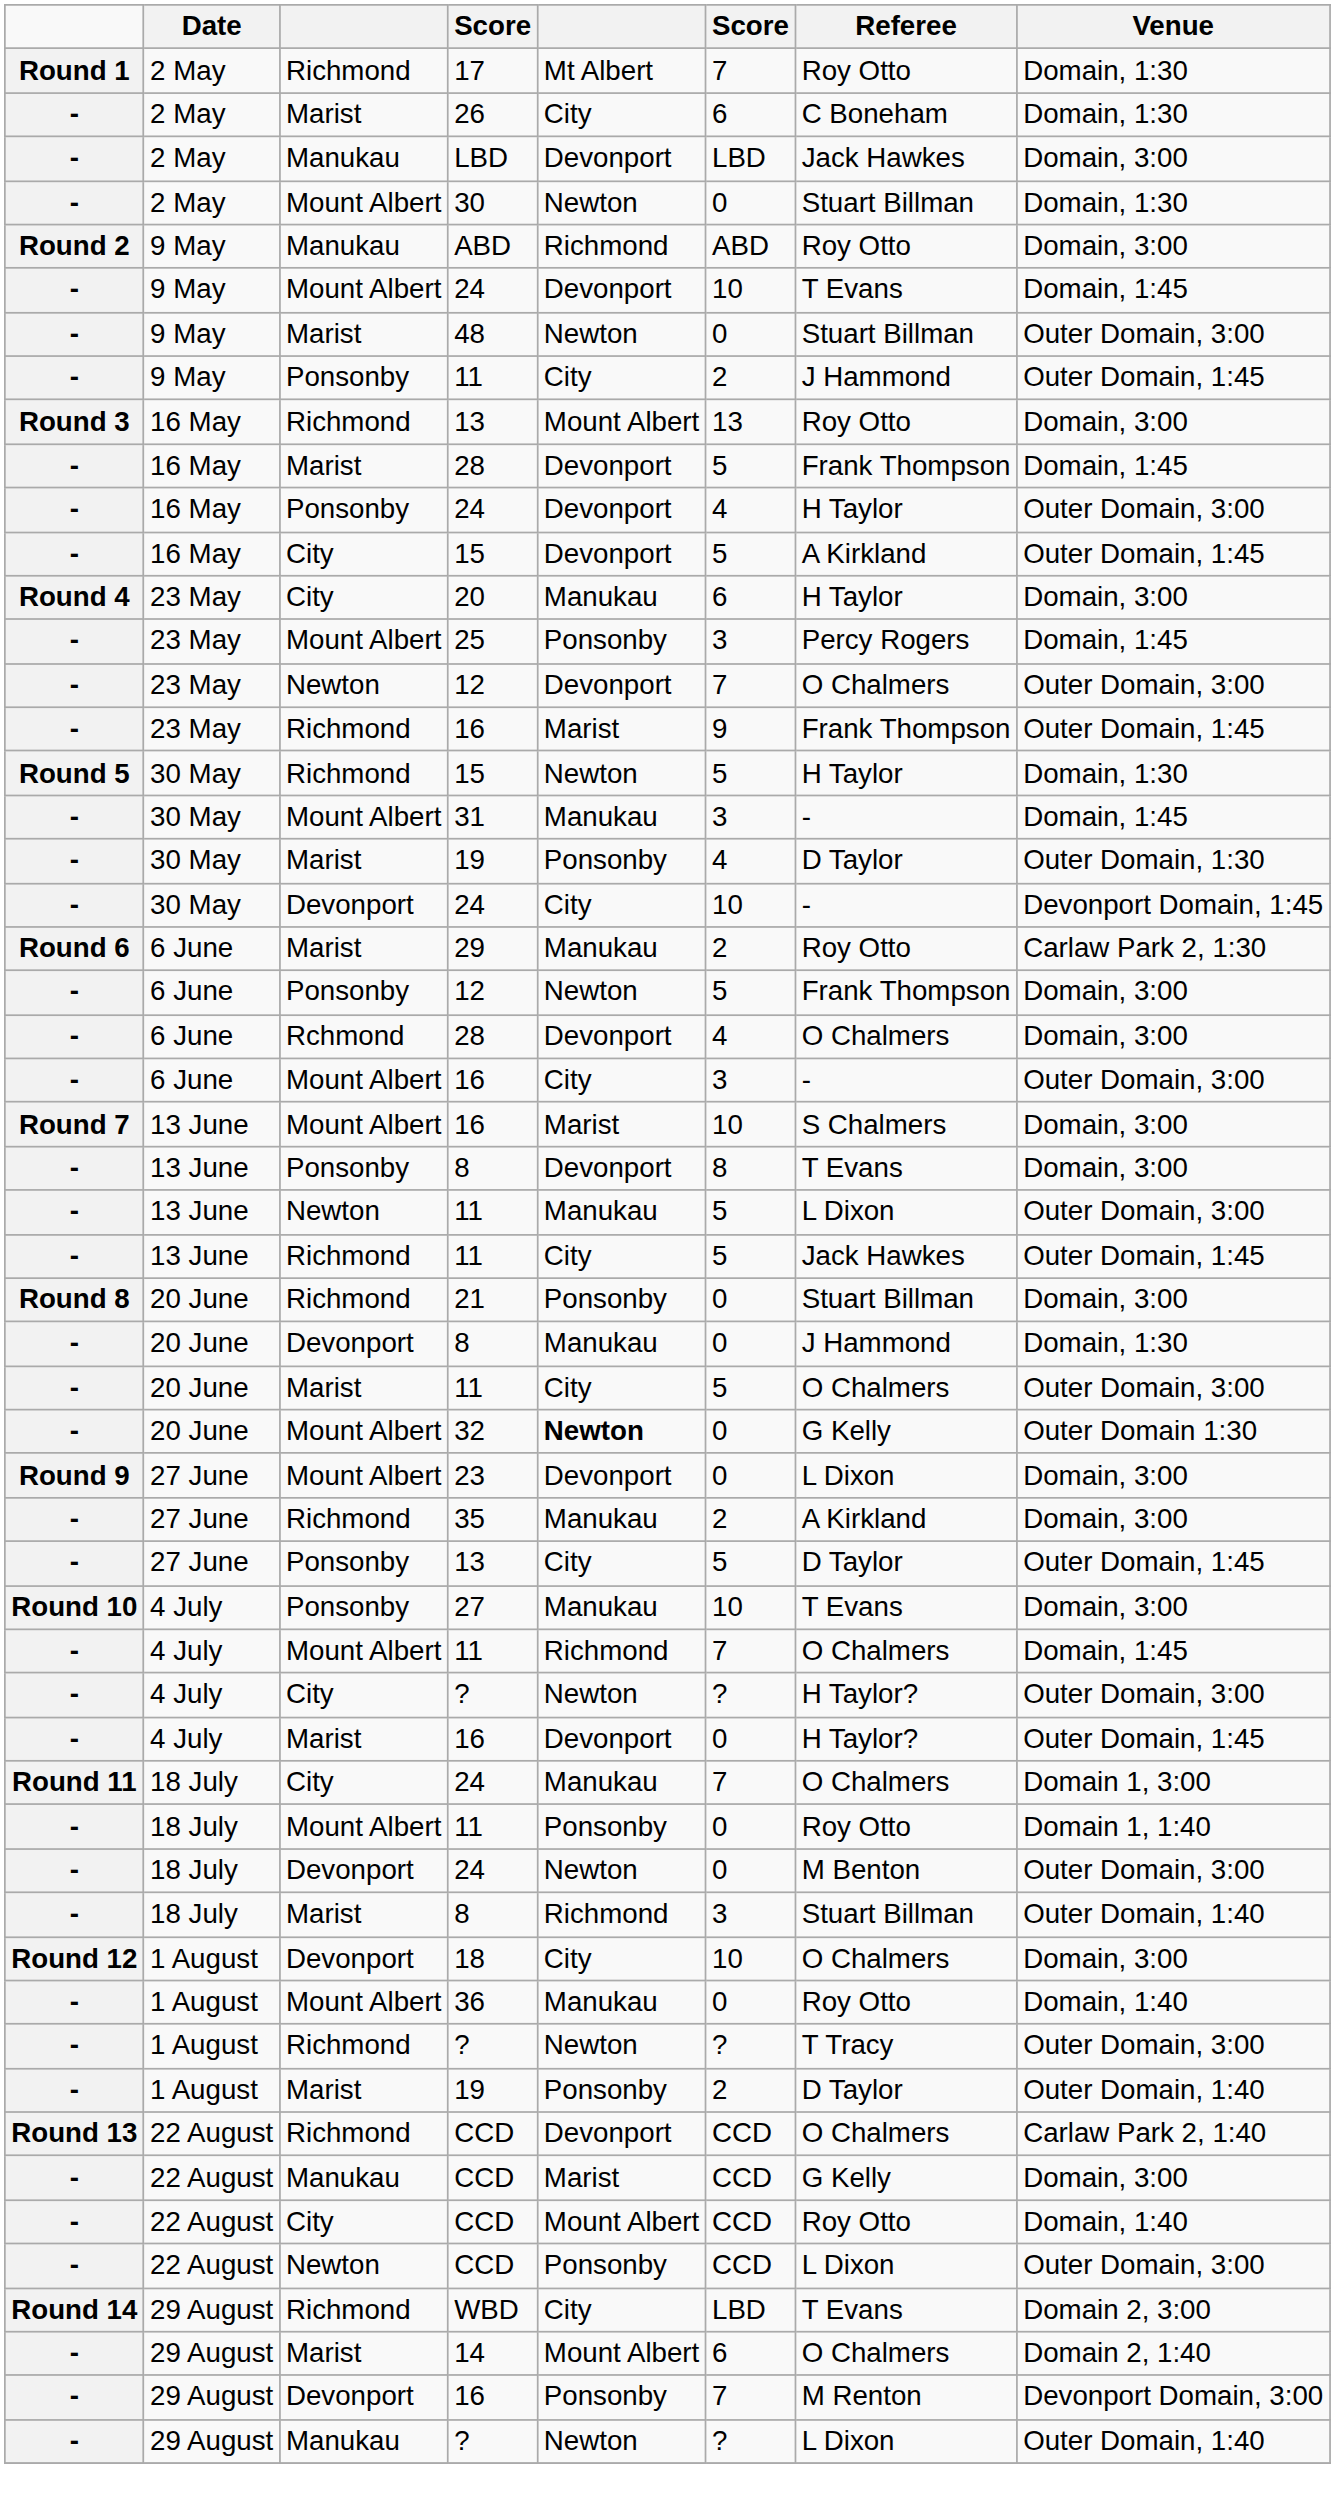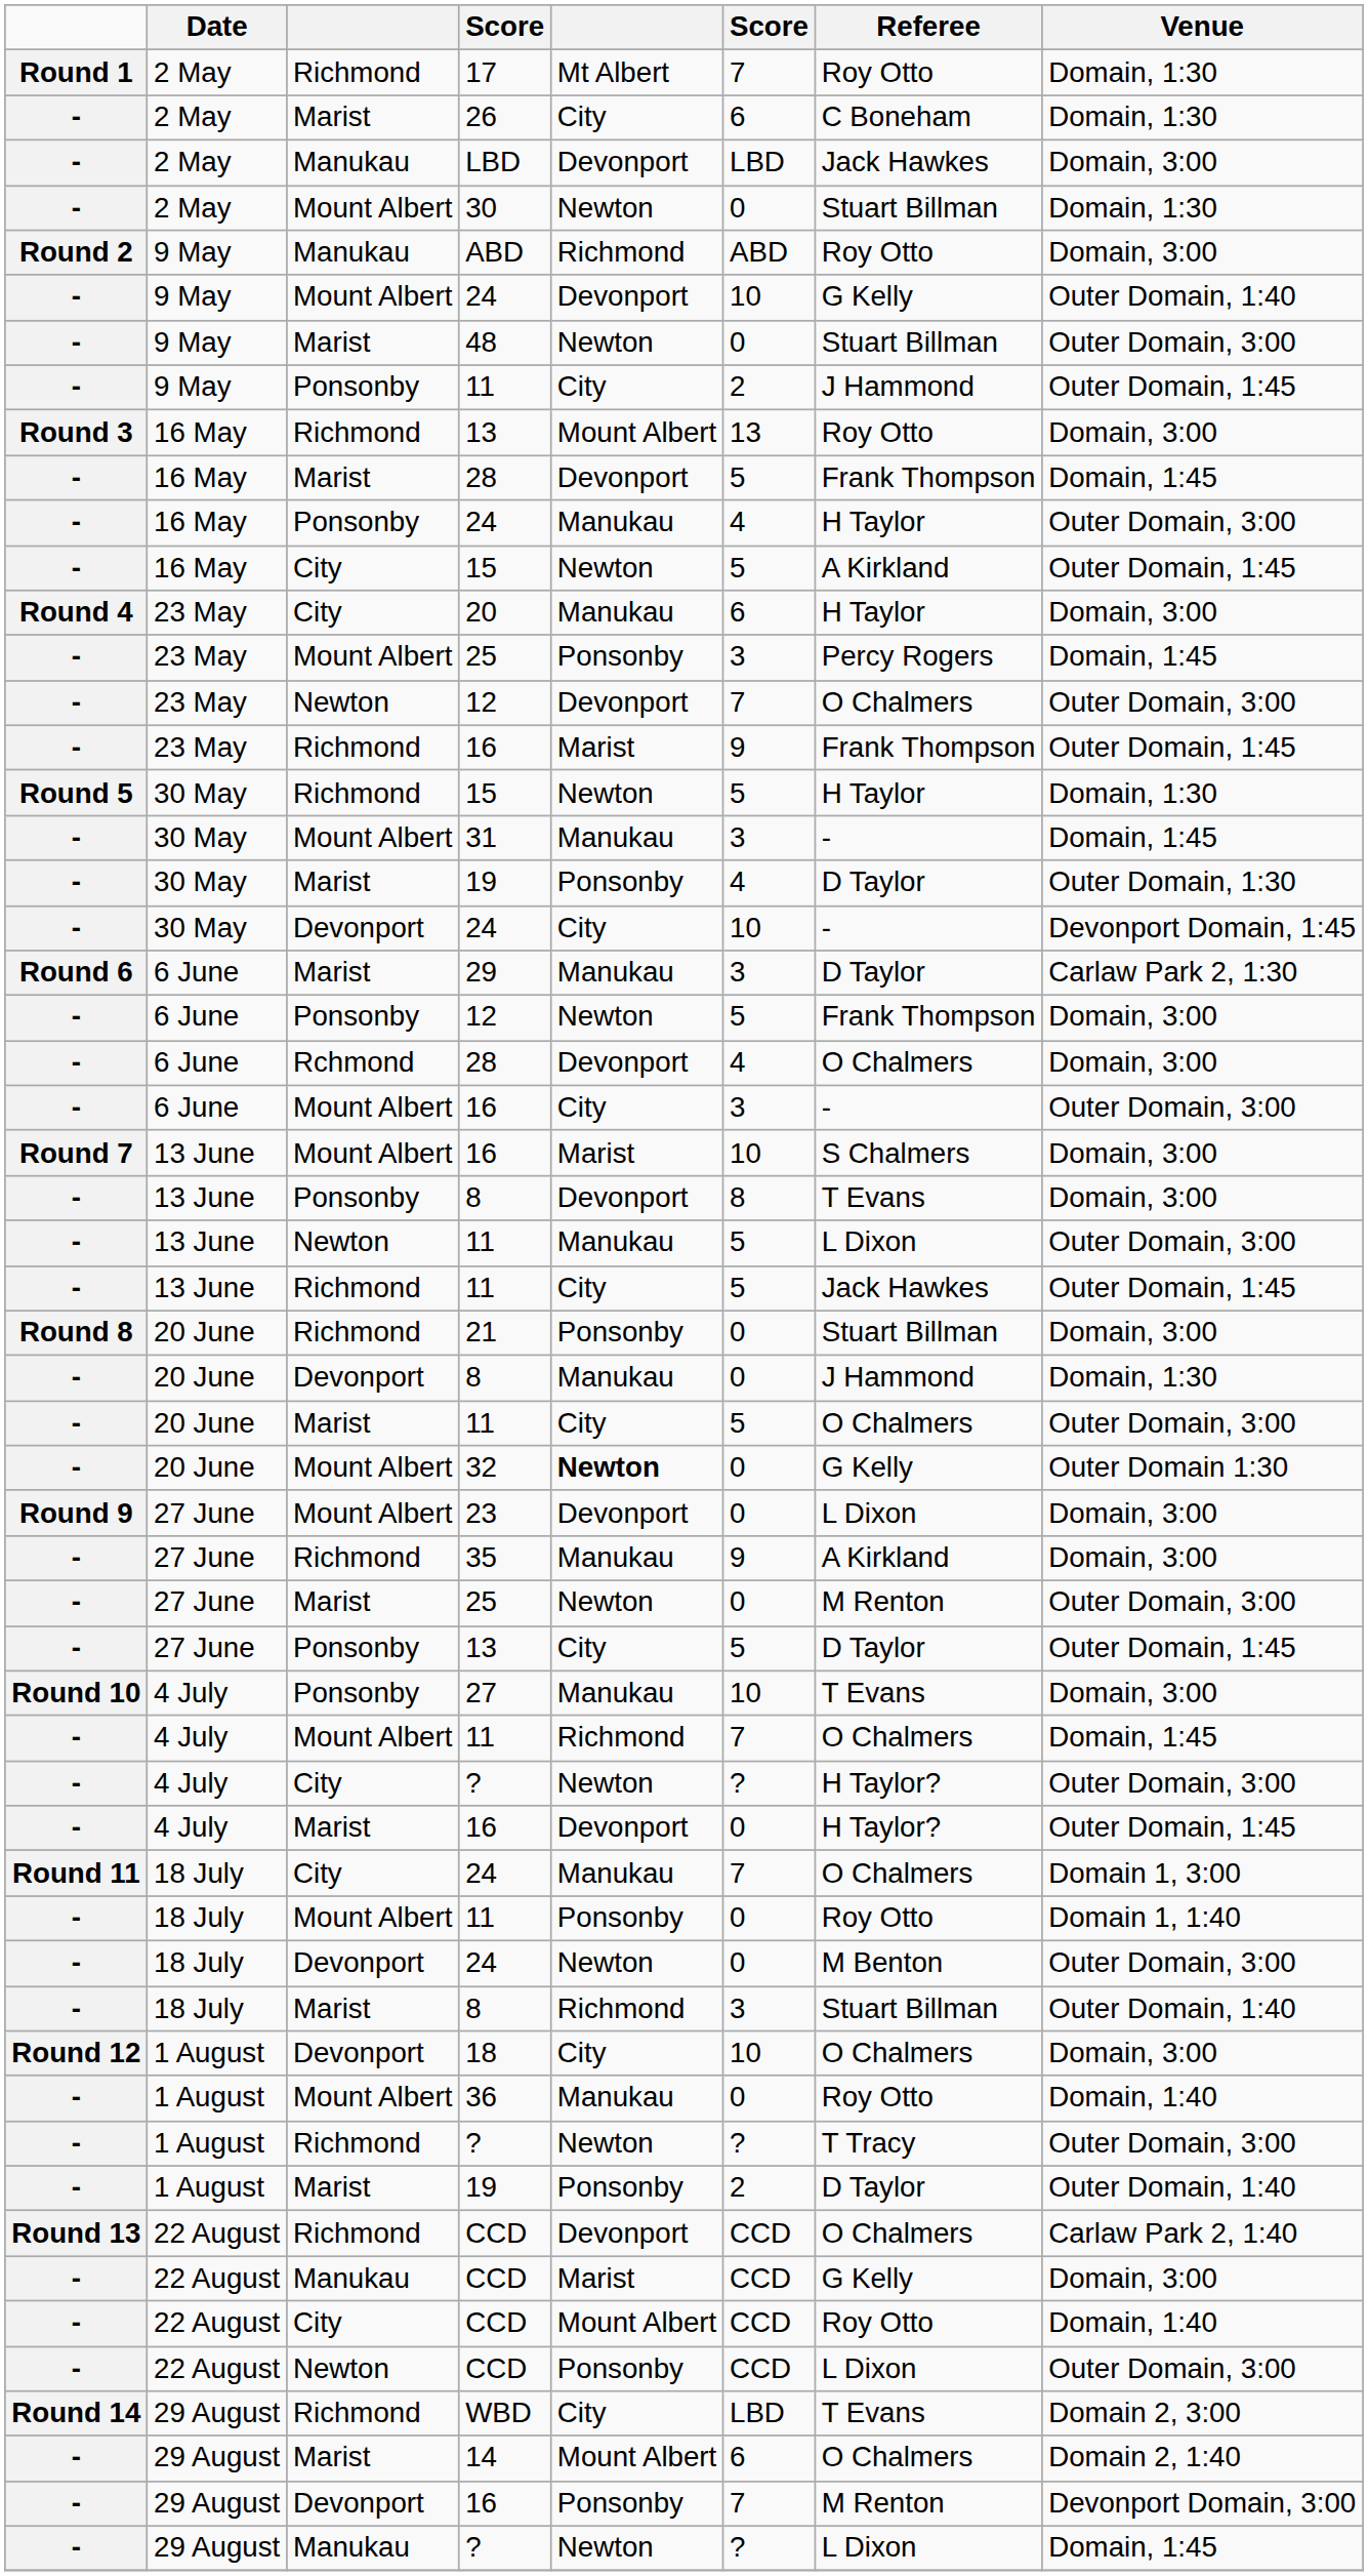 <table class="wikitable mw-collapsible">
 <tr>
 <td></td>
 <th scope="col">Date</th>
 <th scope="col"></th>
 <th scope="col">Score</th>
 <th scope="col"></th>
 <th scope="col">Score</th>
 <th scope="col">Referee</th>
 <th scope="col">Venue</th>
 </tr>
 <tr>
 <th scope="row">Round 1</th>
 <td>2 May</td>
 <td>Richmond</td>
 <td>17</td>
 <td>Mt Albert</td>
 <td>7</td>
 <td>Roy Otto</td>
 <td>Domain, 1:30</td>
 </tr>
 <tr>
 <th scope="row">-</th>
 <td>2 May</td>
 <td>Marist</td>
 <td>26</td>
 <td>City</td>
 <td>6</td>
 <td>C Boneham</td>
 <td>Domain, 1:30</td>
 </tr>
 <tr>
 <th scope="row">-</th>
 <td>2 May</td>
 <td>Manukau</td>
 <td>LBD</td>
 <td>Devonport</td>
 <td>LBD</td>
 <td>Jack Hawkes</td>
 <td>Domain, 3:00</td>
 </tr>
 <tr>
 <th scope="row">-</th>
 <td>2 May</td>
 <td>Mount Albert</td>
 <td>30</td>
 <td>Newton</td>
 <td>0</td>
 <td>Stuart Billman</td>
 <td>Domain, 1:30</td>
 </tr>
 <tr>
 <th scope="row">Round 2</th>
 <td>9 May</td>
 <td>Manukau</td>
 <td>ABD</td>
 <td>Richmond</td>
 <td>ABD</td>
 <td>Roy Otto</td>
 <td>Domain, 3:00</td>
 </tr>
 <tr>
 <th scope="row">-</th>
 <td>9 May</td>
 <td>Mount Albert</td>
 <td>24</td>
 <td>Devonport</td>
 <td>10</td>
-<td>T Evans</td>
-<td>Domain, 1:45</td>
+<td>G Kelly</td>
+<td>Outer Domain, 1:40</td>
 </tr>
 <tr>
 <th scope="row">-</th>
 <td>9 May</td>
 <td>Marist</td>
 <td>48</td>
 <td>Newton</td>
 <td>0</td>
 <td>Stuart Billman</td>
 <td>Outer Domain, 3:00</td>
 </tr>
 <tr>
 <th scope="row">-</th>
 <td>9 May</td>
 <td>Ponsonby</td>
 <td>11</td>
 <td>City</td>
 <td>2</td>
 <td>J Hammond</td>
 <td>Outer Domain, 1:45</td>
 </tr>
 <tr>
 <th scope="row">Round 3</th>
 <td>16 May</td>
 <td>Richmond</td>
 <td>13</td>
 <td>Mount Albert</td>
 <td>13</td>
 <td>Roy Otto</td>
 <td>Domain, 3:00</td>
 </tr>
 <tr>
 <th scope="row">-</th>
 <td>16 May</td>
 <td>Marist</td>
 <td>28</td>
 <td>Devonport</td>
 <td>5</td>
 <td>Frank Thompson</td>
 <td>Domain, 1:45</td>
 </tr>
 <tr>
 <th scope="row">-</th>
 <td>16 May</td>
 <td>Ponsonby</td>
 <td>24</td>
-<td>Devonport</td>
+<td>Manukau</td>
 <td>4</td>
 <td>H Taylor</td>
 <td>Outer Domain, 3:00</td>
 </tr>
 <tr>
 <th scope="row">-</th>
 <td>16 May</td>
 <td>City</td>
 <td>15</td>
-<td>Devonport</td>
+<td>Newton</td>
 <td>5</td>
 <td>A Kirkland</td>
 <td>Outer Domain, 1:45</td>
 </tr>
 <tr>
 <th scope="row">Round 4</th>
 <td>23 May</td>
 <td>City</td>
 <td>20</td>
 <td>Manukau</td>
 <td>6</td>
 <td>H Taylor</td>
 <td>Domain, 3:00</td>
 </tr>
 <tr>
 <th scope="row">-</th>
 <td>23 May</td>
 <td>Mount Albert</td>
 <td>25</td>
 <td>Ponsonby</td>
 <td>3</td>
 <td>Percy Rogers</td>
 <td>Domain, 1:45</td>
 </tr>
 <tr>
 <th scope="row">-</th>
 <td>23 May</td>
 <td>Newton</td>
 <td>12</td>
 <td>Devonport</td>
 <td>7</td>
 <td>O Chalmers</td>
 <td>Outer Domain, 3:00</td>
 </tr>
 <tr>
 <th scope="row">-</th>
 <td>23 May</td>
 <td>Richmond</td>
 <td>16</td>
 <td>Marist</td>
 <td>9</td>
 <td>Frank Thompson</td>
 <td>Outer Domain, 1:45</td>
 </tr>
 <tr>
 <th scope="row">Round 5</th>
 <td>30 May</td>
 <td>Richmond</td>
 <td>15</td>
 <td>Newton</td>
 <td>5</td>
 <td>H Taylor</td>
 <td>Domain, 1:30</td>
 </tr>
 <tr>
 <th scope="row">-</th>
 <td>30 May</td>
 <td>Mount Albert</td>
 <td>31</td>
 <td>Manukau</td>
 <td>3</td>
 <td>-</td>
 <td>Domain, 1:45</td>
 </tr>
 <tr>
 <th scope="row">-</th>
 <td>30 May</td>
 <td>Marist</td>
 <td>19</td>
 <td>Ponsonby</td>
 <td>4</td>
 <td>D Taylor</td>
 <td>Outer Domain, 1:30</td>
 </tr>
 <tr>
 <th scope="row">-</th>
 <td>30 May</td>
 <td>Devonport</td>
 <td>24</td>
 <td>City</td>
 <td>10</td>
 <td>-</td>
 <td>Devonport Domain, 1:45</td>
 </tr>
 <tr>
 <th scope="row">Round 6</th>
 <td>6 June</td>
 <td>Marist</td>
 <td>29</td>
 <td>Manukau</td>
-<td>2</td>
-<td>Roy Otto</td>
+<td>3</td>
+<td>D Taylor</td>
 <td>Carlaw Park 2, 1:30</td>
 </tr>
 <tr>
 <th scope="row">-</th>
 <td>6 June</td>
 <td>Ponsonby</td>
 <td>12</td>
 <td>Newton</td>
 <td>5</td>
 <td>Frank Thompson</td>
 <td>Domain, 3:00</td>
 </tr>
 <tr>
 <th scope="row">-</th>
 <td>6 June</td>
 <td>Rchmond</td>
 <td>28</td>
 <td>Devonport</td>
 <td>4</td>
 <td>O Chalmers</td>
 <td>Domain, 3:00</td>
 </tr>
 <tr>
 <th scope="row">-</th>
 <td>6 June</td>
 <td>Mount Albert</td>
 <td>16</td>
 <td>City</td>
 <td>3</td>
 <td>-</td>
 <td>Outer Domain, 3:00</td>
 </tr>
 <tr>
 <th scope="row">Round 7</th>
 <td>13 June</td>
 <td>Mount Albert</td>
 <td>16</td>
 <td>Marist</td>
 <td>10</td>
 <td>S Chalmers</td>
 <td>Domain, 3:00</td>
 </tr>
 <tr>
 <th scope="row">-</th>
 <td>13 June</td>
 <td>Ponsonby</td>
 <td>8</td>
 <td>Devonport</td>
 <td>8</td>
 <td>T Evans</td>
 <td>Domain, 3:00</td>
 </tr>
 <tr>
 <th scope="row">-</th>
 <td>13 June</td>
 <td>Newton</td>
 <td>11</td>
 <td>Manukau</td>
 <td>5</td>
 <td>L Dixon</td>
 <td>Outer Domain, 3:00</td>
 </tr>
 <tr>
 <th scope="row">-</th>
 <td>13 June</td>
 <td>Richmond</td>
 <td>11</td>
 <td>City</td>
 <td>5</td>
 <td>Jack Hawkes</td>
 <td>Outer Domain, 1:45</td>
 </tr>
 <tr>
 <th scope="row">Round 8</th>
 <td>20 June</td>
 <td>Richmond</td>
 <td>21</td>
 <td>Ponsonby</td>
 <td>0</td>
 <td>Stuart Billman</td>
 <td>Domain, 3:00</td>
 </tr>
 <tr>
 <th scope="row">-</th>
 <td>20 June</td>
 <td>Devonport</td>
 <td>8</td>
 <td>Manukau</td>
 <td>0</td>
 <td>J Hammond</td>
 <td>Domain, 1:30</td>
 </tr>
 <tr>
 <th scope="row">-</th>
 <td>20 June</td>
 <td>Marist</td>
 <td>11</td>
 <td>City</td>
 <td>5</td>
 <td>O Chalmers</td>
 <td>Outer Domain, 3:00</td>
 </tr>
 <tr>
 <th scope="row">-</th>
 <td>20 June</td>
 <td>Mount Albert</td>
 <td>32</td>
 <td><strong>Newton</strong></td>
 <td>0</td>
 <td>G Kelly</td>
 <td>Outer Domain 1:30</td>
 </tr>
 <tr>
 <th scope="row">Round 9</th>
 <td>27 June</td>
 <td>Mount Albert</td>
 <td>23</td>
 <td>Devonport</td>
 <td>0</td>
 <td>L Dixon</td>
 <td>Domain, 3:00</td>
 </tr>
 <tr>
 <th scope="row">-</th>
 <td>27 June</td>
 <td>Richmond</td>
 <td>35</td>
 <td>Manukau</td>
-<td>2</td>
+<td>9</td>
 <td>A Kirkland</td>
 <td>Domain, 3:00</td>
+</tr>
+<tr>
+<th scope="row">-</th>
+<td>27 June</td>
+<td>Marist</td>
+<td>25</td>
+<td>Newton</td>
+<td>0</td>
+<td>M Renton</td>
+<td>Outer Domain, 3:00</td>
 </tr>
 <tr>
 <th scope="row">-</th>
 <td>27 June</td>
 <td>Ponsonby</td>
 <td>13</td>
 <td>City</td>
 <td>5</td>
 <td>D Taylor</td>
 <td>Outer Domain, 1:45</td>
 </tr>
 <tr>
 <th scope="row">Round 10</th>
 <td>4 July</td>
 <td>Ponsonby</td>
 <td>27</td>
 <td>Manukau</td>
 <td>10</td>
 <td>T Evans</td>
 <td>Domain, 3:00</td>
 </tr>
 <tr>
 <th scope="row">-</th>
 <td>4 July</td>
 <td>Mount Albert</td>
 <td>11</td>
 <td>Richmond</td>
 <td>7</td>
 <td>O Chalmers</td>
 <td>Domain, 1:45</td>
 </tr>
 <tr>
 <th scope="row">-</th>
 <td>4 July</td>
 <td>City</td>
 <td>?</td>
 <td>Newton</td>
 <td>?</td>
 <td>H Taylor?</td>
 <td>Outer Domain, 3:00</td>
 </tr>
 <tr>
 <th scope="row">-</th>
 <td>4 July</td>
 <td>Marist</td>
 <td>16</td>
 <td>Devonport</td>
 <td>0</td>
 <td>H Taylor?</td>
 <td>Outer Domain, 1:45</td>
 </tr>
 <tr>
 <th scope="row">Round 11</th>
 <td>18 July</td>
 <td>City</td>
 <td>24</td>
 <td>Manukau</td>
 <td>7</td>
 <td>O Chalmers</td>
 <td>Domain 1, 3:00</td>
 </tr>
 <tr>
 <th scope="row">-</th>
 <td>18 July</td>
 <td>Mount Albert</td>
 <td>11</td>
 <td>Ponsonby</td>
 <td>0</td>
 <td>Roy Otto</td>
 <td>Domain 1, 1:40</td>
 </tr>
 <tr>
 <th scope="row">-</th>
 <td>18 July</td>
 <td>Devonport</td>
 <td>24</td>
 <td>Newton</td>
 <td>0</td>
 <td>M Benton</td>
 <td>Outer Domain, 3:00</td>
 </tr>
 <tr>
 <th scope="row">-</th>
 <td>18 July</td>
 <td>Marist</td>
 <td>8</td>
 <td>Richmond</td>
 <td>3</td>
 <td>Stuart Billman</td>
 <td>Outer Domain, 1:40</td>
 </tr>
 <tr>
 <th scope="row">Round 12</th>
 <td>1 August</td>
 <td>Devonport</td>
 <td>18</td>
 <td>City</td>
 <td>10</td>
 <td>O Chalmers</td>
 <td>Domain, 3:00</td>
 </tr>
 <tr>
 <th scope="row">-</th>
 <td>1 August</td>
 <td>Mount Albert</td>
 <td>36</td>
 <td>Manukau</td>
 <td>0</td>
 <td>Roy Otto</td>
 <td>Domain, 1:40</td>
 </tr>
 <tr>
 <th scope="row">-</th>
 <td>1 August</td>
 <td>Richmond</td>
 <td>?</td>
 <td>Newton</td>
 <td>?</td>
 <td>T Tracy</td>
 <td>Outer Domain, 3:00</td>
 </tr>
 <tr>
 <th scope="row">-</th>
 <td>1 August</td>
 <td>Marist</td>
 <td>19</td>
 <td>Ponsonby</td>
 <td>2</td>
 <td>D Taylor</td>
 <td>Outer Domain, 1:40</td>
 </tr>
 <tr>
 <th scope="row">Round 13</th>
 <td>22 August</td>
 <td>Richmond</td>
 <td>CCD</td>
 <td>Devonport</td>
 <td>CCD</td>
 <td>O Chalmers</td>
 <td>Carlaw Park 2, 1:40</td>
 </tr>
 <tr>
 <th scope="row">-</th>
 <td>22 August</td>
 <td>Manukau</td>
 <td>CCD</td>
 <td>Marist</td>
 <td>CCD</td>
 <td>G Kelly</td>
 <td>Domain, 3:00</td>
 </tr>
 <tr>
 <th scope="row">-</th>
 <td>22 August</td>
 <td>City</td>
 <td>CCD</td>
 <td>Mount Albert</td>
 <td>CCD</td>
 <td>Roy Otto</td>
 <td>Domain, 1:40</td>
 </tr>
 <tr>
 <th scope="row">-</th>
 <td>22 August</td>
 <td>Newton</td>
 <td>CCD</td>
 <td>Ponsonby</td>
 <td>CCD</td>
 <td>L Dixon</td>
 <td>Outer Domain, 3:00</td>
 </tr>
 <tr>
 <th scope="row">Round 14</th>
 <td>29 August</td>
 <td>Richmond</td>
 <td>WBD</td>
 <td>City</td>
 <td>LBD</td>
 <td>T Evans</td>
 <td>Domain 2, 3:00</td>
 </tr>
 <tr>
 <th scope="row">-</th>
 <td>29 August</td>
 <td>Marist</td>
 <td>14</td>
 <td>Mount Albert</td>
 <td>6</td>
 <td>O Chalmers</td>
 <td>Domain 2, 1:40</td>
 </tr>
 <tr>
 <th scope="row">-</th>
 <td>29 August</td>
 <td>Devonport</td>
 <td>16</td>
 <td>Ponsonby</td>
 <td>7</td>
 <td>M Renton</td>
 <td>Devonport Domain, 3:00</td>
 </tr>
 <tr>
 <th scope="row">-</th>
 <td>29 August</td>
 <td>Manukau</td>
 <td>?</td>
 <td>Newton</td>
 <td>?</td>
 <td>L Dixon</td>
-<td>Outer Domain, 1:40</td>
+<td>Domain, 1:45</td>
 </tr>
 <tr>
 </tr>
 </table>
